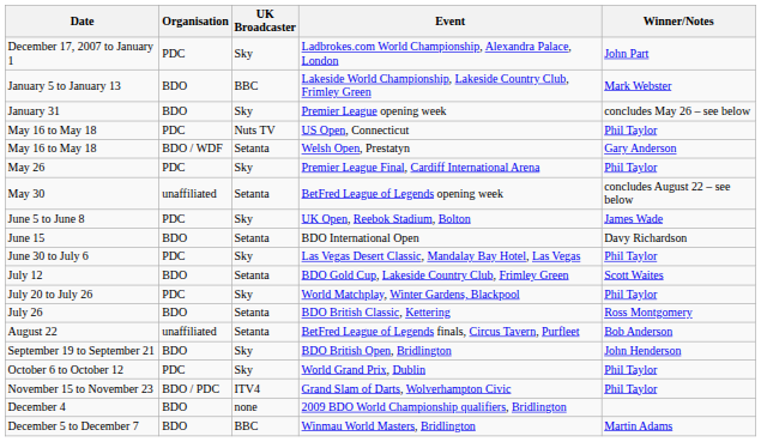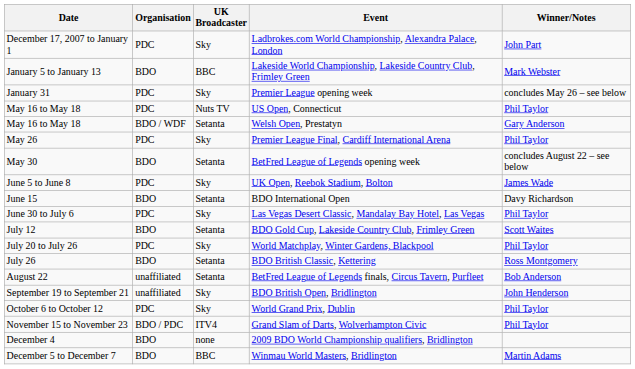 <table class=wikitable style="text-align:left" style="font-size:85%;">
 <tr>
 <th width=200>Date</th>
 <th width=50>Organisation</th>
 <th width=50>UK Broadcaster</th>
 <th width=400>Event</th>
 <th width=200>Winner/Notes</th>
 </tr>
 <tr>
 <td>December 17, 2007 to January 1</td>
 <td>PDC</td>
 <td>Sky</td>
 <td><a href='#'>Ladbrokes.com World Championship</a>, <a href='#'>Alexandra Palace</a>, <a href='#'>London</a></td>
 <td> <a href='#'>John Part</a></td>
 </tr>
 <tr>
 <td>January 5 to January 13</td>
 <td>BDO</td>
 <td>BBC</td>
 <td><a href='#'>Lakeside World Championship</a>, <a href='#'>Lakeside Country Club</a>, <a href='#'>Frimley Green</a></td>
 <td> <a href='#'>Mark Webster</a></td>
 </tr>
 <tr>
 <td>January 31</td>
-<td>BDO</td>
+<td>PDC</td>
 <td>Sky</td>
 <td><a href='#'>Premier League</a> opening week</td>
 <td>concludes May 26 – see below</td>
 </tr>
 <tr>
 <td>May 16 to May 18</td>
 <td>PDC</td>
 <td>Nuts TV</td>
 <td><a href='#'>US Open</a>, Connecticut</td>
 <td> <a href='#'>Phil Taylor</a></td>
 </tr>
 <tr>
 <td>May 16 to May 18</td>
 <td>BDO / WDF</td>
 <td>Setanta</td>
 <td><a href='#'>Welsh Open</a>, Prestatyn</td>
 <td> <a href='#'>Gary Anderson</a></td>
 </tr>
 <tr>
 <td>May 26</td>
 <td>PDC</td>
 <td>Sky</td>
 <td><a href='#'>Premier League Final</a>, <a href='#'>Cardiff International Arena</a></td>
 <td> <a href='#'>Phil Taylor</a></td>
 </tr>
 <tr>
 <td>May 30</td>
-<td>unaffiliated</td>
+<td>BDO</td>
 <td>Setanta</td>
 <td><a href='#'>BetFred League of Legends</a> opening week</td>
 <td>concludes August 22 – see below</td>
 </tr>
 <tr>
 <td>June 5 to June 8</td>
 <td>PDC</td>
 <td>Sky</td>
 <td><a href='#'>UK Open</a>, <a href='#'>Reebok Stadium</a>, <a href='#'>Bolton</a></td>
 <td> <a href='#'>James Wade</a></td>
 </tr>
 <tr>
 <td>June 15</td>
 <td>BDO</td>
 <td>Setanta</td>
 <td>BDO International Open</td>
 <td> Davy Richardson</td>
 </tr>
 <tr>
 <td>June 30 to July 6</td>
 <td>PDC</td>
 <td>Sky</td>
 <td><a href='#'>Las Vegas Desert Classic</a>, <a href='#'>Mandalay Bay Hotel</a>, <a href='#'>Las Vegas</a></td>
 <td> <a href='#'>Phil Taylor</a></td>
 </tr>
 <tr>
 <td>July 12</td>
 <td>BDO</td>
 <td>Setanta</td>
 <td><a href='#'>BDO Gold Cup</a>, <a href='#'>Lakeside Country Club</a>, <a href='#'>Frimley Green</a></td>
 <td> <a href='#'>Scott Waites</a></td>
 </tr>
 <tr>
 <td>July 20 to July 26</td>
 <td>PDC</td>
 <td>Sky</td>
 <td><a href='#'>World Matchplay</a>, <a href='#'>Winter Gardens, Blackpool</a></td>
 <td> <a href='#'>Phil Taylor</a></td>
 </tr>
 <tr>
 <td>July 26</td>
 <td>BDO</td>
 <td>Setanta</td>
 <td><a href='#'>BDO British Classic</a>, <a href='#'>Kettering</a></td>
 <td> <a href='#'>Ross Montgomery</a></td>
 </tr>
 <tr>
 <td>August 22</td>
 <td>unaffiliated</td>
 <td>Setanta</td>
 <td><a href='#'>BetFred League of Legends</a> finals, <a href='#'>Circus Tavern</a>, <a href='#'>Purfleet</a></td>
 <td> <a href='#'>Bob Anderson</a></td>
 </tr>
 <tr>
 <td>September 19 to September 21</td>
-<td>BDO</td>
+<td>unaffiliated</td>
 <td>Sky</td>
 <td><a href='#'>BDO British Open</a>, <a href='#'>Bridlington</a></td>
 <td> <a href='#'>John Henderson</a></td>
 </tr>
 <tr>
 <td>October 6 to October 12</td>
 <td>PDC</td>
 <td>Sky</td>
 <td><a href='#'>World Grand Prix</a>, <a href='#'>Dublin</a></td>
 <td> <a href='#'>Phil Taylor</a></td>
 </tr>
 <tr>
 <td>November 15 to November 23</td>
 <td>BDO / PDC</td>
 <td>ITV4</td>
 <td><a href='#'>Grand Slam of Darts</a>, <a href='#'>Wolverhampton Civic</a></td>
 <td> <a href='#'>Phil Taylor</a></td>
 </tr>
 <tr>
 <td>December 4</td>
 <td>BDO</td>
 <td>none</td>
 <td><a href='#'>2009 BDO World Championship qualifiers</a>, <a href='#'>Bridlington</a></td>
 <td></td>
 </tr>
 <tr>
 <td>December 5 to December 7</td>
 <td>BDO</td>
 <td>BBC</td>
 <td><a href='#'>Winmau World Masters</a>, <a href='#'>Bridlington</a></td>
 <td> <a href='#'>Martin Adams</a></td>
 </tr>
 </table>
